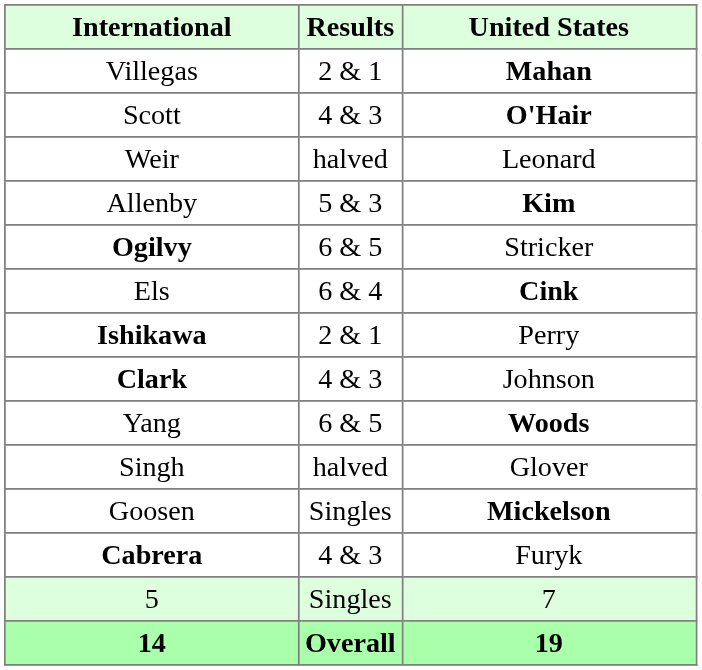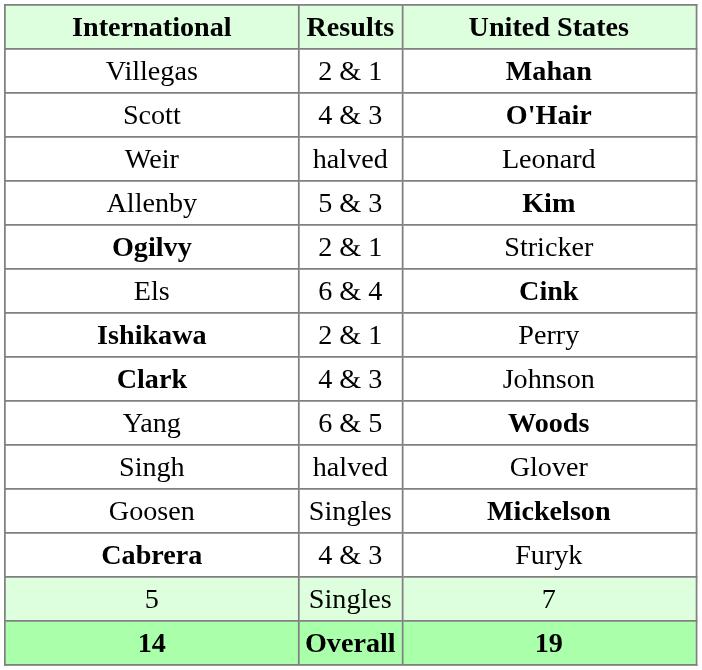 <table border="1" cellpadding="3" style="border-collapse:collapse; text-align:center;">
 <tr style="background:#ddffdd;">
 <th width=160>International</th>
 <th>Results</th>
 <th width=160>United States</th>
 </tr>
 <tr>
 <td>Villegas</td>
 <td>2 & 1</td>
 <td><strong>Mahan</strong></td>
 </tr>
 <tr>
 <td>Scott</td>
 <td>4 & 3</td>
 <td><strong>O'Hair</strong></td>
 </tr>
 <tr>
 <td>Weir</td>
 <td>halved</td>
 <td>Leonard</td>
 </tr>
 <tr>
 <td>Allenby</td>
 <td>5 & 3</td>
 <td><strong>Kim</strong></td>
 </tr>
 <tr>
 <td><strong>Ogilvy</strong></td>
-<td>6 & 5</td>
+<td>2 & 1</td>
 <td>Stricker</td>
 </tr>
 <tr>
 <td>Els</td>
 <td>6 & 4</td>
 <td><strong>Cink</strong></td>
 </tr>
 <tr>
 <td><strong>Ishikawa</strong></td>
 <td>2 & 1</td>
 <td>Perry</td>
 </tr>
 <tr>
 <td><strong>Clark</strong></td>
 <td>4 & 3</td>
 <td>Johnson</td>
 </tr>
 <tr>
 <td>Yang</td>
 <td>6 & 5</td>
 <td><strong>Woods</strong></td>
 </tr>
 <tr>
 <td>Singh</td>
 <td>halved</td>
 <td>Glover</td>
 </tr>
 <tr>
 <td>Goosen</td>
 <td>Singles</td>
 <td><strong>Mickelson</strong></td>
 </tr>
 <tr>
 <td><strong>Cabrera</strong></td>
 <td>4 & 3</td>
 <td>Furyk</td>
 </tr>
 <tr style="background:#ddffdd;">
 <td>5</td>
 <td>Singles</td>
 <td>7</td>
 </tr>
 <tr style="background:#aaffaa;">
 <th>14</th>
 <th>Overall</th>
 <th>19</th>
 </tr>
 </table>
